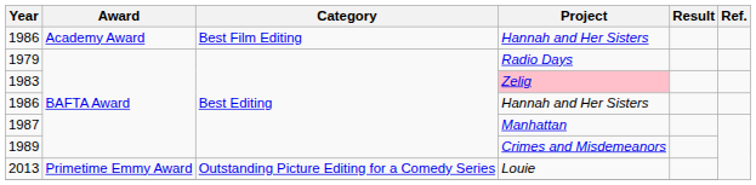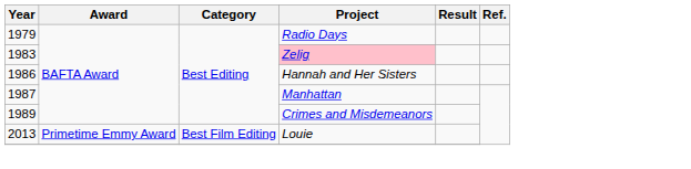 <table class="wikitable">
 <tr>
 <th>Year</th>
 <th>Award</th>
 <th>Category</th>
 <th>Project</th>
 <th>Result</th>
 <th>Ref.</th>
-</tr>
-<tr>
-<td>1986</td>
-<td><a href='#'>Academy Award</a></td>
-<td><a href='#'>Best Film Editing</a></td>
-<td><em><a href='#'>Hannah and Her Sisters</a></em></td>
-<td></td>
-<td></td>
 </tr>
 <tr>
 <td>1979</td>
 <td rowspan=5><a href='#'>BAFTA Award</a></td>
 <td rowspan=5><a href='#'>Best Editing</a></td>
 <td><em><a href='#'>Radio Days</a></em></td>
 <td></td>
 <td></td>
 </tr>
 <tr>
 <td>1983</td>
 <td style="background: pink;"><em><a href='#'>Zelig</a></em></td>
 <td></td>
 </tr>
 <tr>
 <td>1986</td>
 <td><em>Hannah and Her Sisters</em></td>
 <td></td>
 <td></td>
 </tr>
 <tr>
 <td>1987</td>
 <td><em><a href='#'>Manhattan</a></em></td>
 <td></td>
 </tr>
 <tr>
 <td>1989</td>
 <td><em><a href='#'>Crimes and Misdemeanors</a></em></td>
 <td></td>
 </tr>
 <tr>
 <td>2013</td>
 <td><a href='#'>Primetime Emmy Award</a></td>
-<td><a href='#'>Outstanding Picture Editing for a Comedy Series</a></td>
+<td><a href='#'>Best Film Editing</a></td>
 <td><em>Louie</em></td>
 <td></td>
 </tr>
 <tr>
 </tr>
 </table>
